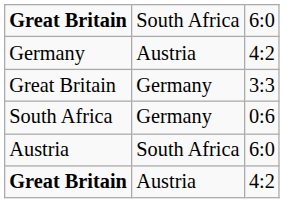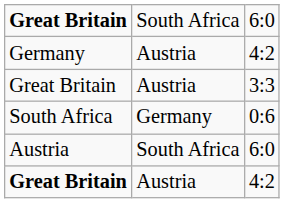 <table class="wikitable">
 <tr>
 <td><strong>Great Britain</strong></td>
 <td>South Africa</td>
 <td>6:0</td>
 </tr>
 <tr>
 <td>Germany</td>
 <td>Austria</td>
 <td>4:2</td>
 </tr>
 <tr>
 <td>Great Britain</td>
-<td>Germany</td>
+<td>Austria</td>
 <td>3:3</td>
 </tr>
 <tr>
 <td>South Africa</td>
 <td>Germany</td>
 <td>0:6</td>
 </tr>
 <tr>
 <td>Austria</td>
 <td>South Africa</td>
 <td>6:0</td>
 </tr>
 <tr>
 <td><strong>Great Britain</strong></td>
 <td>Austria</td>
 <td>4:2</td>
 </tr>
 </table>
